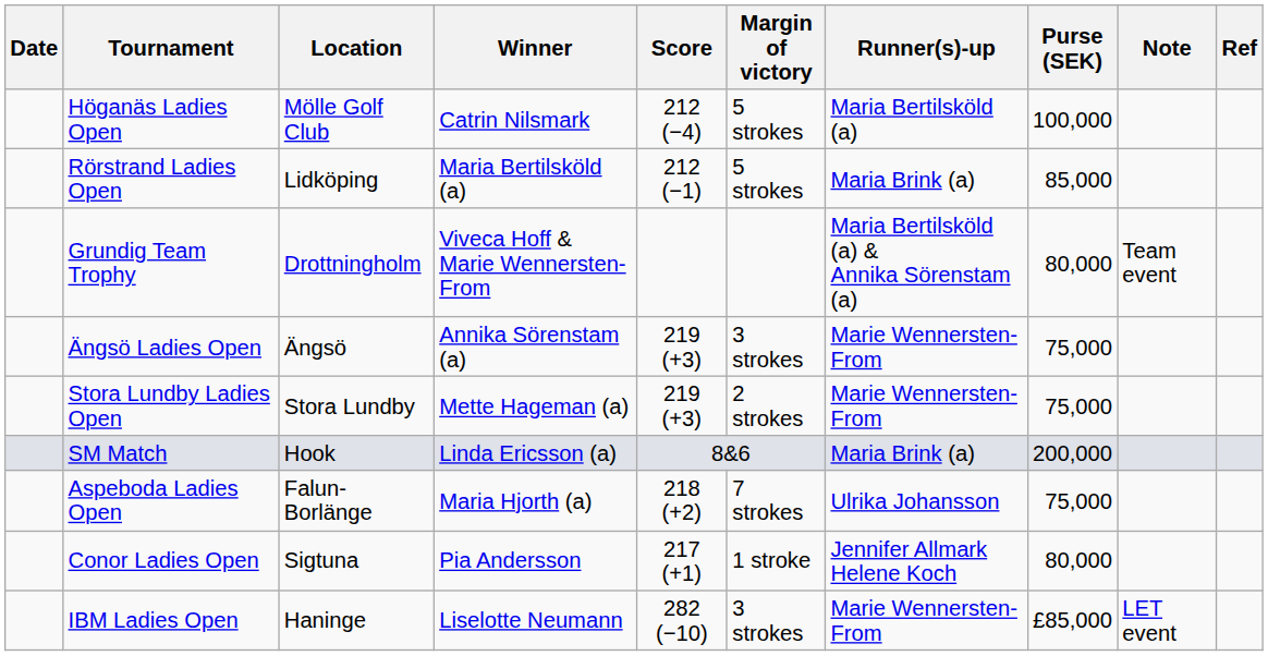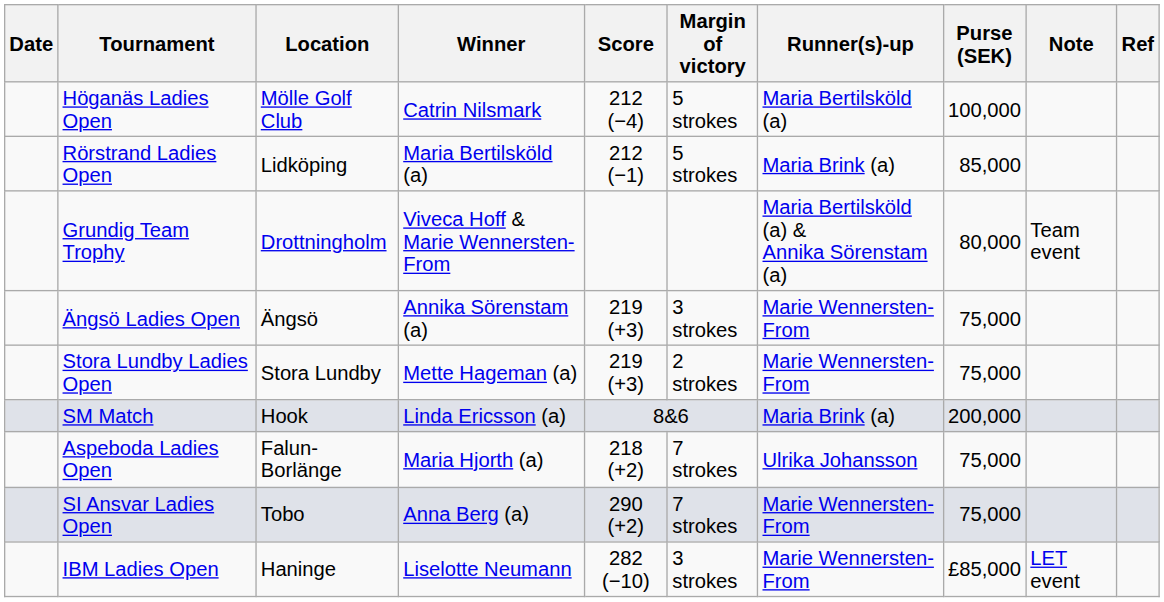 <table class="wikitable" style="font-size:95%;">
 <tr>
 <th>Date</th>
 <th>Tournament</th>
 <th>Location</th>
 <th>Winner</th>
 <th>Score</th>
 <th>Margin of<br>victory</th>
 <th>Runner(s)-up</th>
 <th>Purse<br>(SEK)</th>
 <th>Note</th>
 <th>Ref</th>
 </tr>
 <tr>
 <td></td>
 <td><a href='#'>Höganäs Ladies Open</a></td>
 <td><a href='#'>Mölle Golf Club</a></td>
 <td> <a href='#'>Catrin Nilsmark</a></td>
 <td align=center>212 (−4)</td>
 <td>5 strokes</td>
 <td> <a href='#'>Maria Bertilsköld</a> (a)</td>
 <td align=right>100,000</td>
 <td></td>
 <td></td>
 </tr>
 <tr>
 <td></td>
 <td><a href='#'>Rörstrand Ladies Open</a></td>
 <td>Lidköping</td>
 <td> <a href='#'>Maria Bertilsköld</a> (a)</td>
 <td align=center>212 (−1)</td>
 <td>5 strokes</td>
 <td> <a href='#'>Maria Brink</a> (a)</td>
 <td align=right>85,000</td>
 <td></td>
 <td></td>
 </tr>
 <tr>
 <td></td>
 <td><a href='#'>Grundig Team Trophy</a></td>
 <td><a href='#'>Drottningholm</a></td>
 <td> <a href='#'>Viveca Hoff</a> &<br> <a href='#'>Marie Wennersten-From</a></td>
 <td align=center></td>
 <td></td>
 <td> <a href='#'>Maria Bertilsköld</a> (a) &<br>  <a href='#'>Annika Sörenstam</a> (a)</td>
 <td align=right>80,000</td>
 <td>Team event</td>
 <td></td>
 </tr>
 <tr>
 <td></td>
 <td><a href='#'>Ängsö Ladies Open</a></td>
 <td>Ängsö</td>
 <td> <a href='#'>Annika Sörenstam</a> (a)</td>
 <td align=center>219 (+3)</td>
 <td>3 strokes</td>
 <td> <a href='#'>Marie Wennersten-From</a></td>
 <td align=right>75,000</td>
 <td></td>
 <td></td>
 </tr>
 <tr>
 <td></td>
 <td><a href='#'>Stora Lundby Ladies Open</a></td>
 <td>Stora Lundby</td>
 <td> <a href='#'>Mette Hageman</a> (a)</td>
 <td align=center>219 (+3)</td>
 <td>2 strokes</td>
 <td> <a href='#'>Marie Wennersten-From</a></td>
 <td align=right>75,000</td>
 <td></td>
 <td></td>
 </tr>
 <tr style="background:#dfe2e9;">
 <td></td>
 <td><a href='#'>SM Match</a></td>
 <td>Hook</td>
 <td> <a href='#'>Linda Ericsson</a> (a)</td>
 <td colspan=2 align=center>8&6</td>
 <td> <a href='#'>Maria Brink</a> (a)</td>
 <td align=right>200,000</td>
 <td></td>
 <td></td>
 </tr>
 <tr>
 <td></td>
 <td><a href='#'>Aspeboda Ladies Open</a></td>
 <td>Falun-Borlänge</td>
 <td> <a href='#'>Maria Hjorth</a> (a)</td>
 <td align=center>218 (+2)</td>
 <td>7 strokes</td>
 <td> <a href='#'>Ulrika Johansson</a></td>
 <td align=right>75,000</td>
 <td></td>
 <td></td>
 </tr>
-<tr>
+<tr style="background:#dfe2e9;">
 <td></td>
-<td><a href='#'>Conor Ladies Open</a></td>
-<td>Sigtuna</td>
-<td> <a href='#'>Pia Andersson</a></td>
-<td align=center>217 (+1)</td>
-<td>1 stroke</td>
-<td> <a href='#'>Jennifer Allmark</a><br> <a href='#'>Helene Koch</a></td>
-<td align=right>80,000</td>
+<td><a href='#'>SI Ansvar Ladies Open</a></td>
+<td>Tobo</td>
+<td> <a href='#'>Anna Berg</a> (a)</td>
+<td align=center>290 (+2)</td>
+<td>7 strokes</td>
+<td> <a href='#'>Marie Wennersten-From</a></td>
+<td align=right>75,000</td>
 <td></td>
 <td></td>
 </tr>
 <tr>
 <td></td>
 <td><a href='#'>IBM Ladies Open</a></td>
 <td>Haninge</td>
 <td> <a href='#'>Liselotte Neumann</a></td>
 <td align=center>282 (−10)</td>
 <td>3 strokes</td>
 <td> <a href='#'>Marie Wennersten-From</a></td>
 <td align=right>£85,000</td>
 <td><a href='#'>LET</a> event</td>
 <td></td>
 </tr>
 </table>
